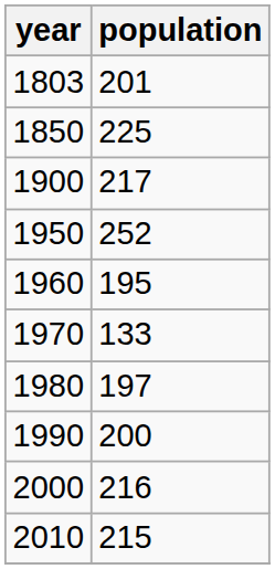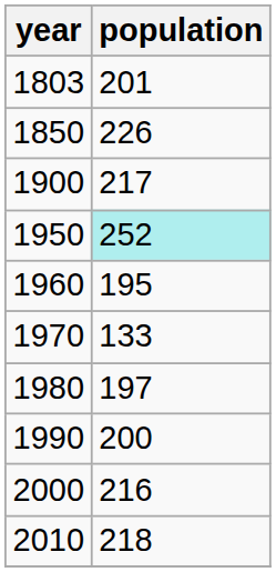 <table class="wikitable">
 <tr>
 <th>year</th>
 <th>population</th>
 </tr>
 <tr>
 <td>1803</td>
 <td>201</td>
 </tr>
 <tr>
 <td>1850</td>
-<td>225</td>
+<td>226</td>
 </tr>
 <tr>
 <td>1900</td>
 <td>217</td>
 </tr>
 <tr>
 <td>1950</td>
-<td>252</td>
+<td style="background: paleturquoise;">252</td>
 </tr>
 <tr>
 <td>1960</td>
 <td>195</td>
 </tr>
 <tr>
 <td>1970</td>
 <td>133</td>
 </tr>
 <tr>
 <td>1980</td>
 <td>197</td>
 </tr>
 <tr>
 <td>1990</td>
 <td>200</td>
 </tr>
 <tr>
 <td>2000</td>
 <td>216</td>
 </tr>
 <tr>
 <td>2010</td>
-<td>215</td>
+<td>218</td>
 </tr>
 <tr>
 </tr>
 </table>
